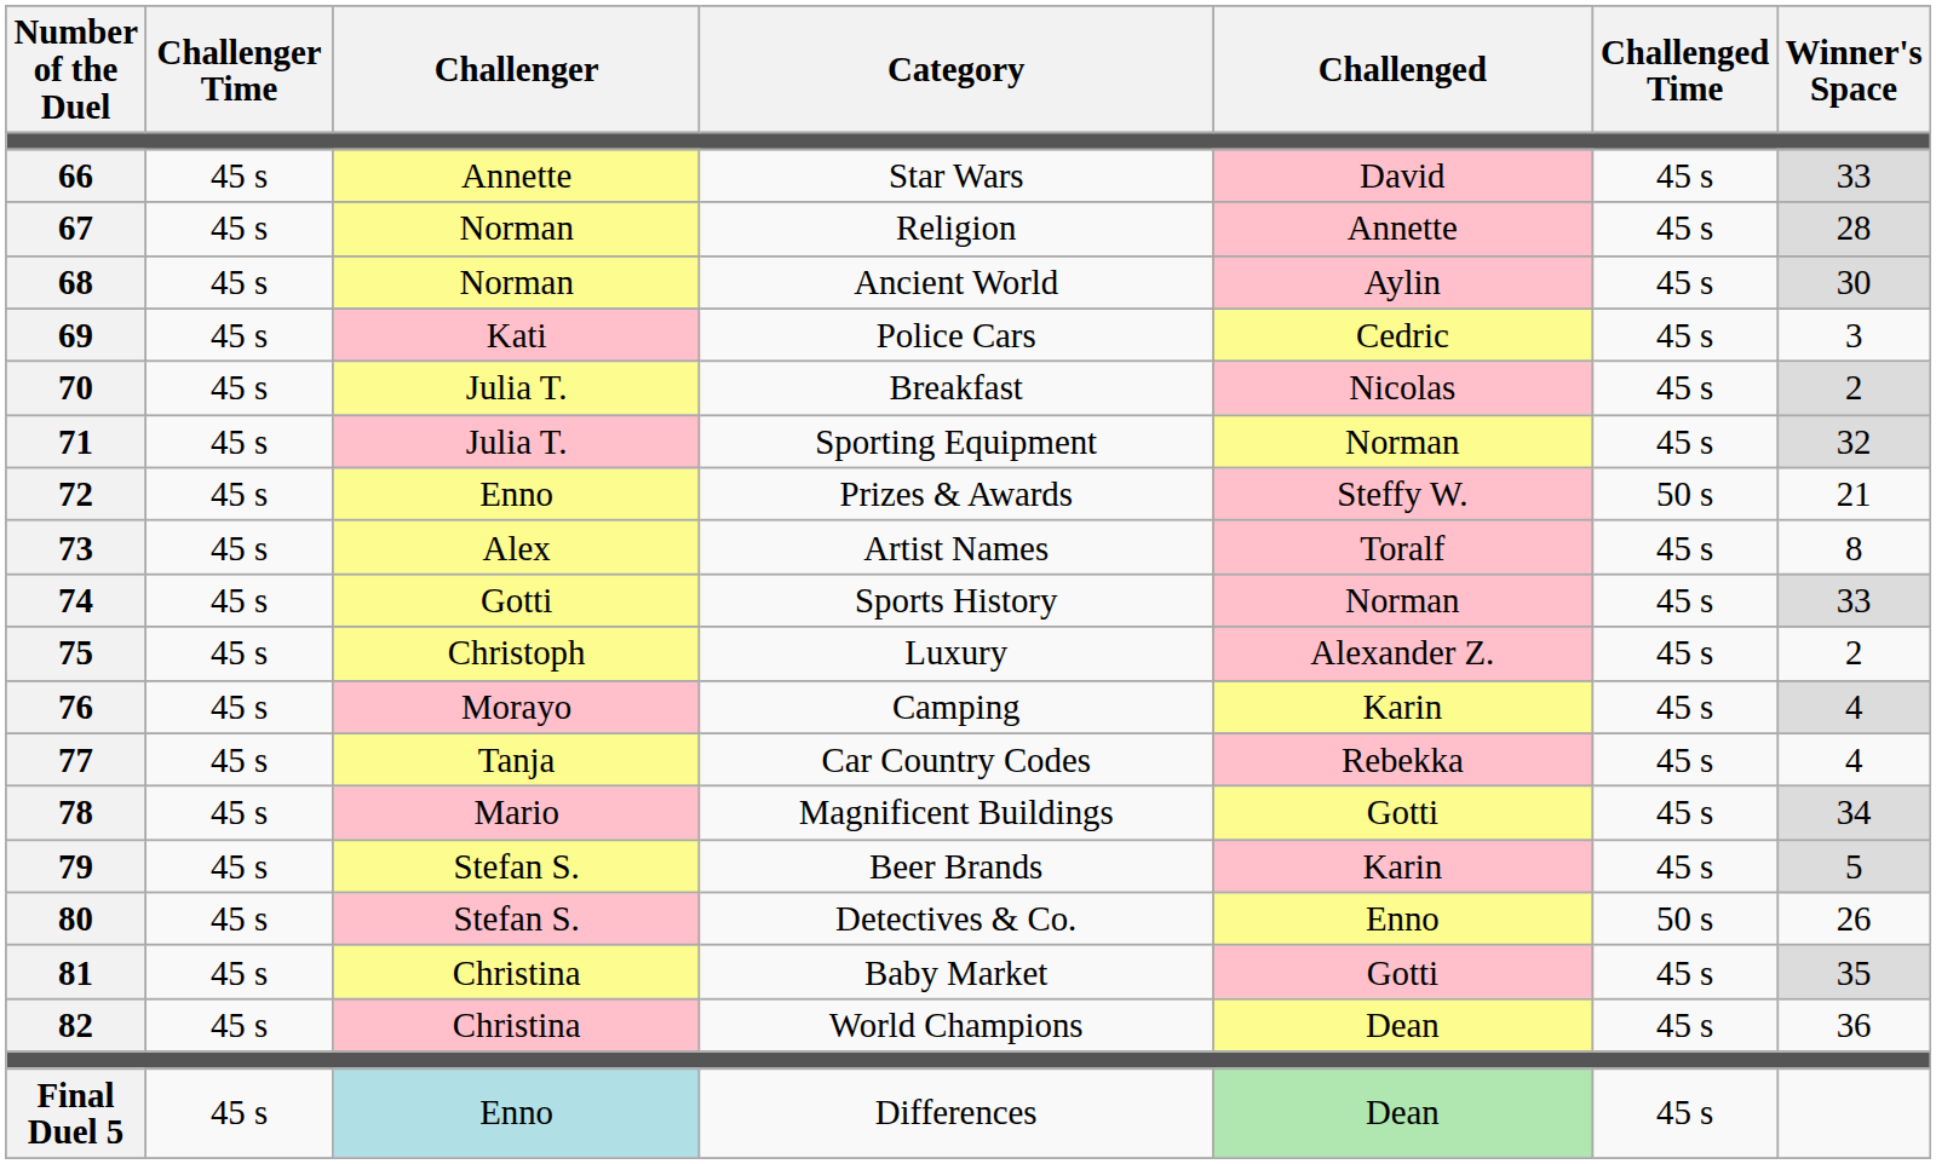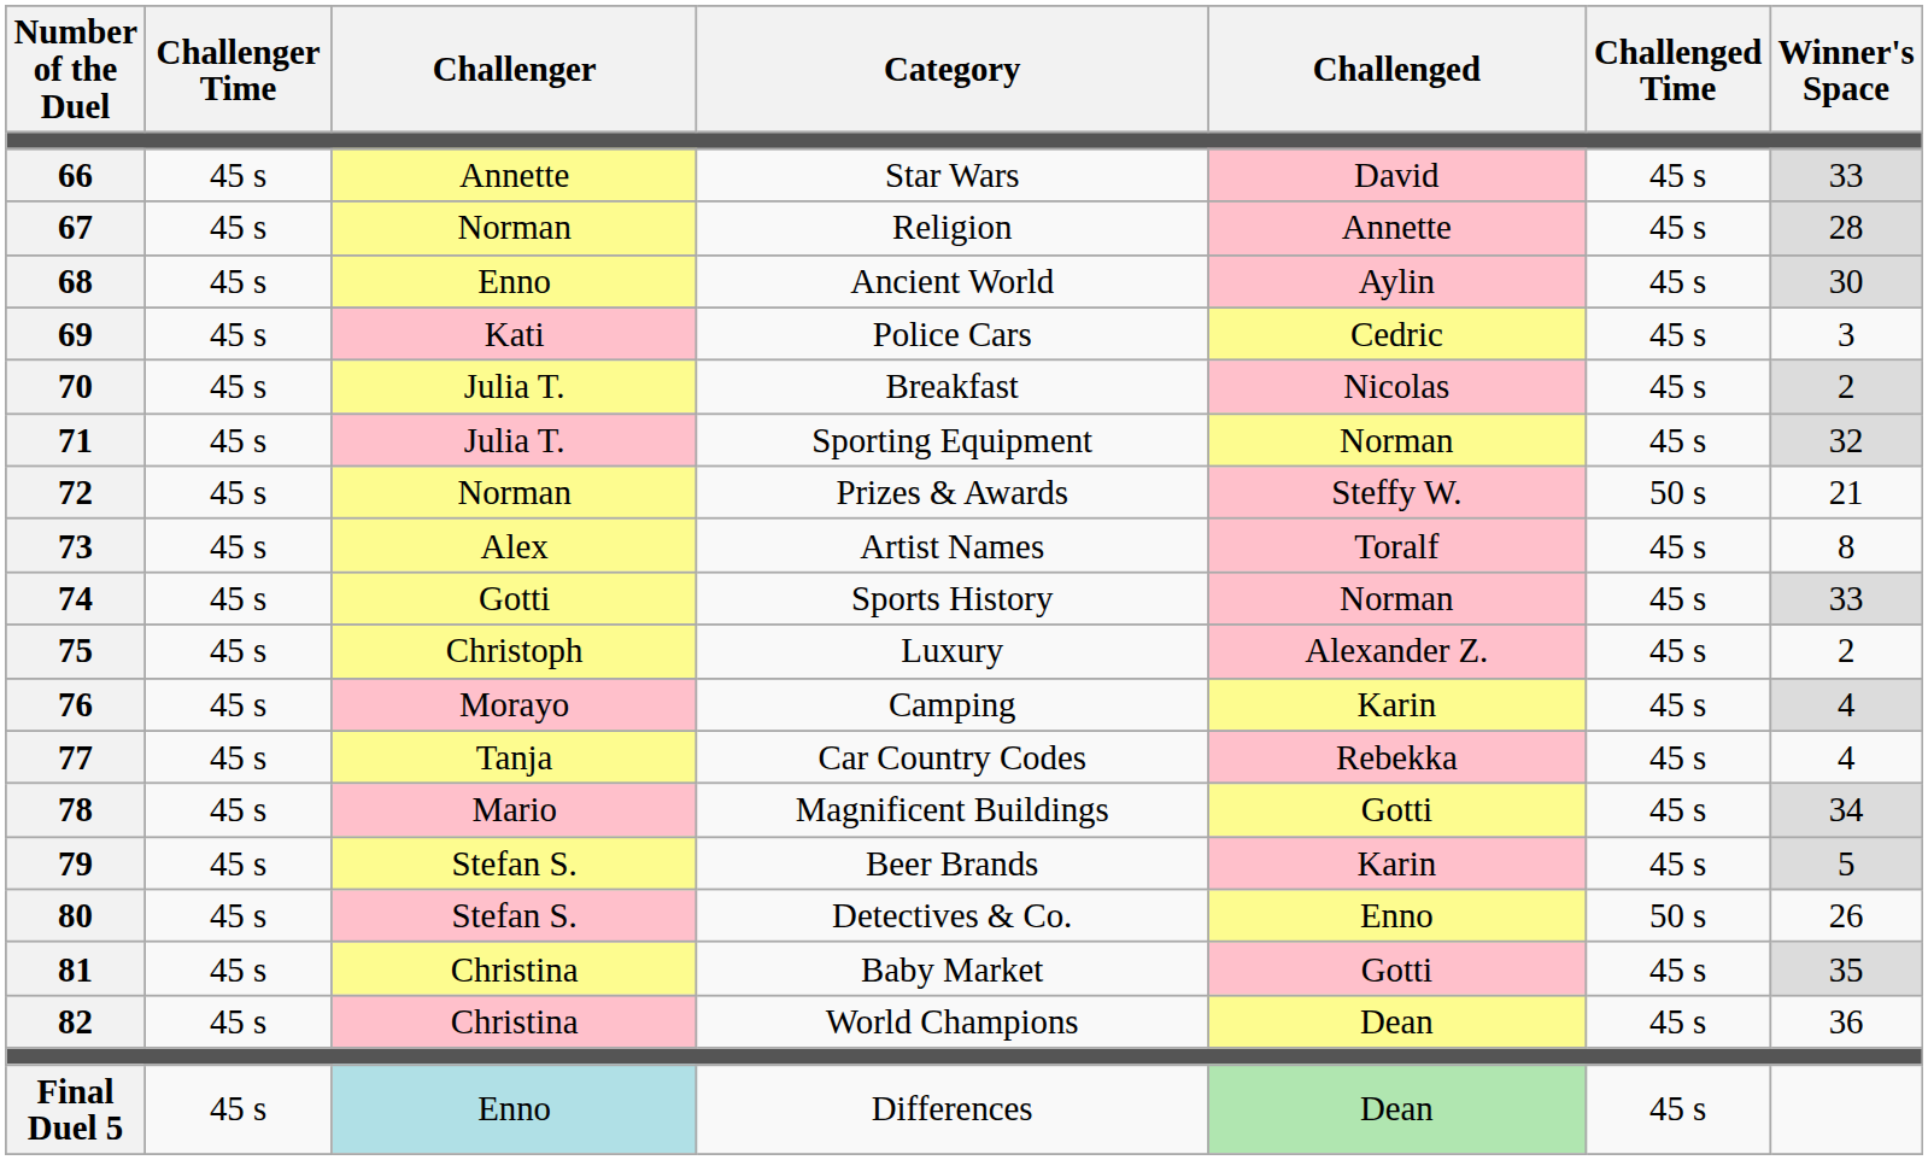 <table class="wikitable" style="text-align:center; line-height:17px; width:100%">
 <tr>
 <th rowspan="1" scope="col" style="width:02%">Number of the Duel</th>
 <th rowspan="1" scope="col" style="width:10%">Challenger Time</th>
 <th rowspan="1" scope="col" style="width:25%">Challenger</th>
 <th rowspan="1" scope="col" style="width:37%">Category</th>
 <th rowspan="1" scope="col" style="width:31%">Challenged</th>
 <th rowspan="1" scope="col" style="width:10%">Challenged Time</th>
 <th rowspan="1" scope="col" style="width:25%">Winner's Space</th>
 </tr>
 <tr>
 <td colspan="7" style="background:#555"></td>
 </tr>
 <tr>
 <th>66</th>
 <td>45 s</td>
 <td style="background:#fdfc8f;">Annette</td>
 <td>Star Wars</td>
 <td style="background:pink;">David</td>
 <td>45 s</td>
 <td style="background:#DCDCDC;">33</td>
 </tr>
 <tr>
 <th>67</th>
 <td>45 s</td>
 <td style="background:#fdfc8f;">Norman</td>
 <td>Religion</td>
 <td style="background:pink;">Annette</td>
 <td>45 s</td>
 <td style="background:#DCDCDC;">28</td>
 </tr>
 <tr>
 <th>68</th>
 <td>45 s</td>
-<td style="background:#fdfc8f;">Norman</td>
+<td style="background:#fdfc8f;">Enno</td>
 <td>Ancient World</td>
 <td style="background:pink;">Aylin</td>
 <td>45 s</td>
 <td style="background:#DCDCDC;">30</td>
 </tr>
 <tr>
 <th>69</th>
 <td>45 s</td>
 <td style="background:pink;">Kati</td>
 <td>Police Cars</td>
 <td style="background:#fdfc8f;">Cedric</td>
 <td>45 s</td>
 <td>3</td>
 </tr>
 <tr>
 <th>70</th>
 <td>45 s</td>
 <td style="background:#fdfc8f;">Julia T.</td>
 <td>Breakfast</td>
 <td style="background:pink;">Nicolas</td>
 <td>45 s</td>
 <td style="background:#DCDCDC;">2</td>
 </tr>
 <tr>
 <th>71</th>
 <td>45 s</td>
 <td style="background:pink;">Julia T.</td>
 <td>Sporting Equipment</td>
 <td style="background:#fdfc8f;">Norman</td>
 <td>45 s</td>
 <td style="background:#DCDCDC;">32</td>
 </tr>
 <tr>
 <th>72</th>
 <td>45 s</td>
-<td style="background:#fdfc8f;">Enno</td>
+<td style="background:#fdfc8f;">Norman</td>
 <td>Prizes & Awards</td>
 <td style="background:pink;">Steffy W.</td>
 <td>50 s</td>
 <td>21</td>
 </tr>
 <tr>
 <th>73</th>
 <td>45 s</td>
 <td style="background:#fdfc8f;">Alex</td>
 <td>Artist Names</td>
 <td style="background:pink;">Toralf</td>
 <td>45 s</td>
 <td>8</td>
 </tr>
 <tr>
 <th>74</th>
 <td>45 s</td>
 <td style="background:#fdfc8f;">Gotti</td>
 <td>Sports History</td>
 <td style="background:pink;">Norman</td>
 <td>45 s</td>
 <td style="background:#DCDCDC;">33</td>
 </tr>
 <tr>
 <th>75</th>
 <td>45 s</td>
 <td style="background:#fdfc8f;">Christoph</td>
 <td>Luxury</td>
 <td style="background:pink;">Alexander Z.</td>
 <td>45 s</td>
 <td>2</td>
 </tr>
 <tr>
 <th>76</th>
 <td>45 s</td>
 <td style="background:pink;">Morayo</td>
 <td>Camping</td>
 <td style="background:#fdfc8f;">Karin</td>
 <td>45 s</td>
 <td style="background:#DCDCDC;">4</td>
 </tr>
 <tr>
 <th>77</th>
 <td>45 s</td>
 <td style="background:#fdfc8f;">Tanja</td>
 <td>Car Country Codes</td>
 <td style="background:pink;">Rebekka</td>
 <td>45 s</td>
 <td>4</td>
 </tr>
 <tr>
 <th>78</th>
 <td>45 s</td>
 <td style="background:pink;">Mario</td>
 <td>Magnificent Buildings</td>
 <td style="background:#fdfc8f;">Gotti</td>
 <td>45 s</td>
 <td style="background:#DCDCDC;">34</td>
 </tr>
 <tr>
 <th>79</th>
 <td>45 s</td>
 <td style="background:#fdfc8f;">Stefan S.</td>
 <td>Beer Brands</td>
 <td style="background:pink;">Karin</td>
 <td>45 s</td>
 <td style="background:#DCDCDC;">5</td>
 </tr>
 <tr>
 <th>80</th>
 <td>45 s</td>
 <td style="background:pink;">Stefan S.</td>
 <td>Detectives & Co.</td>
 <td style="background:#fdfc8f;">Enno</td>
 <td>50 s</td>
 <td>26</td>
 </tr>
 <tr>
 <th>81</th>
 <td>45 s</td>
 <td style="background:#fdfc8f;">Christina</td>
 <td>Baby Market</td>
 <td style="background:pink;">Gotti</td>
 <td>45 s</td>
 <td style="background:#DCDCDC;">35</td>
 </tr>
 <tr>
 <th>82</th>
 <td>45 s</td>
 <td style="background:pink;">Christina</td>
 <td>World Champions</td>
 <td style="background:#fdfc8f;">Dean</td>
 <td>45 s</td>
 <td>36</td>
 </tr>
 <tr>
 <td colspan="7" style="background:#555"></td>
 </tr>
 <tr>
 <th>Final Duel 5</th>
 <td>45 s</td>
 <td style="background:#b0e0e6;">Enno</td>
 <td>Differences</td>
 <td style="background:#b0e6b0;">Dean</td>
 <td>45 s</td>
 <td></td>
 </tr>
 </table>
